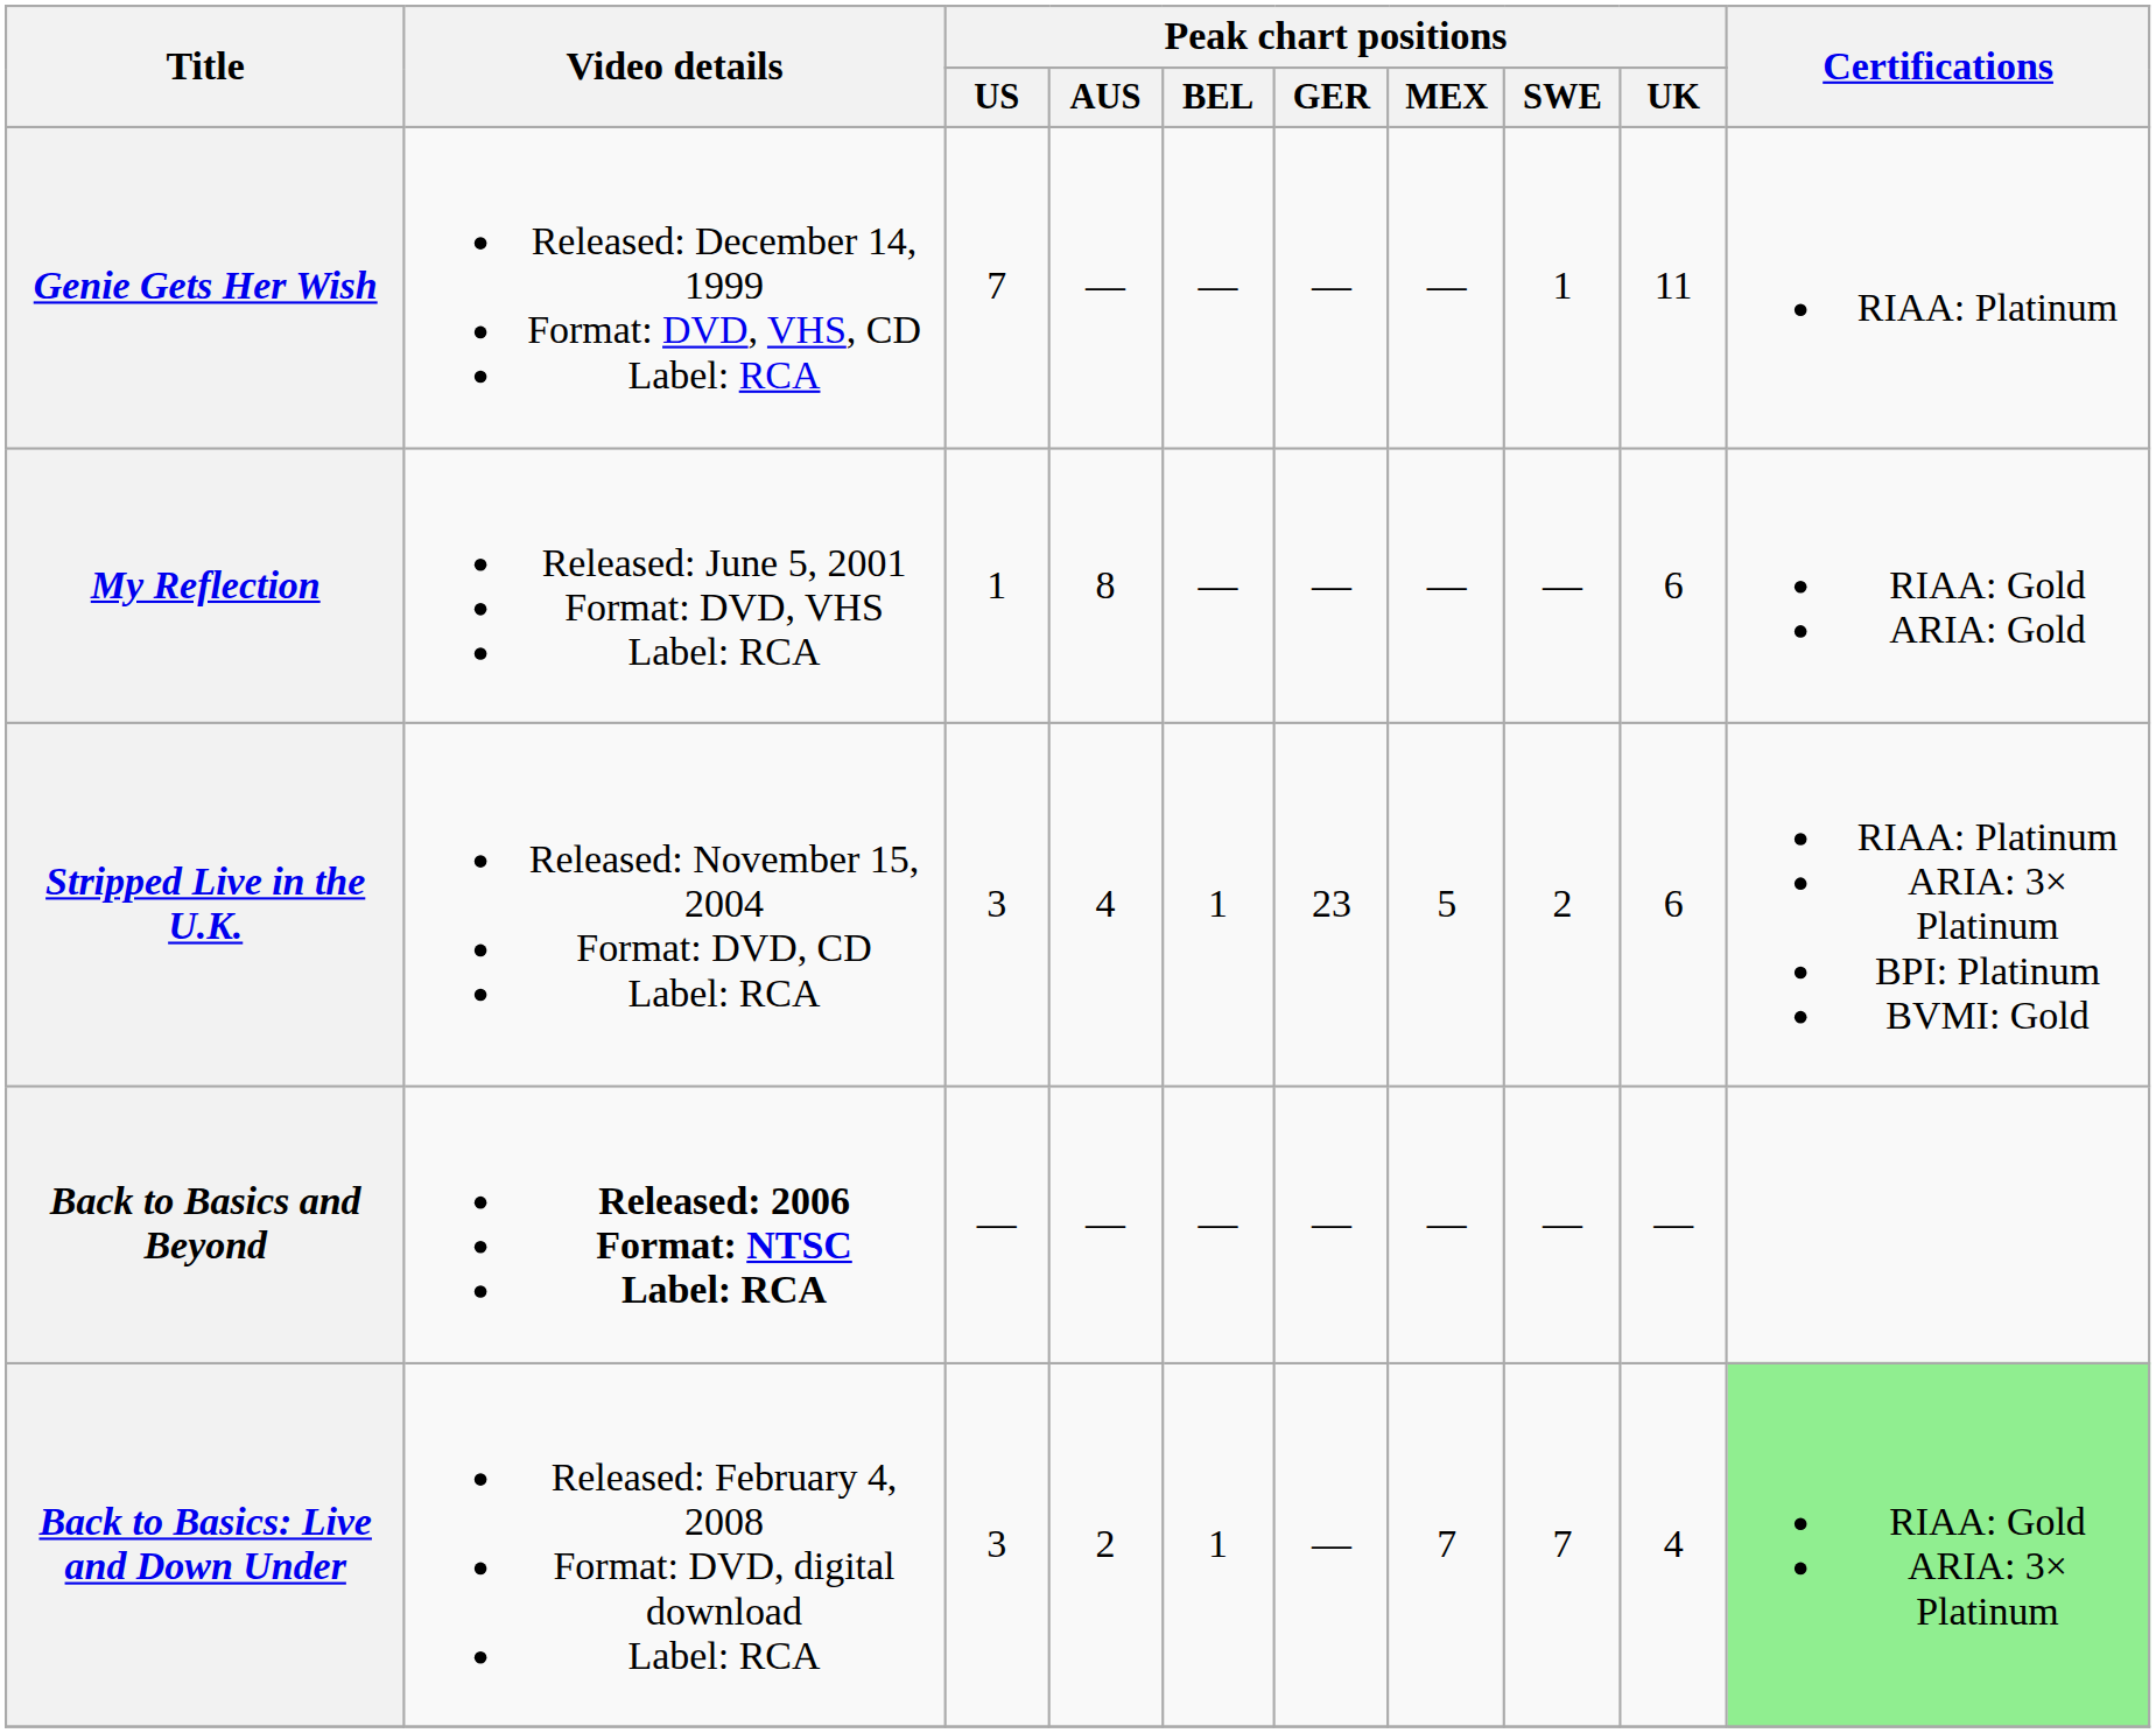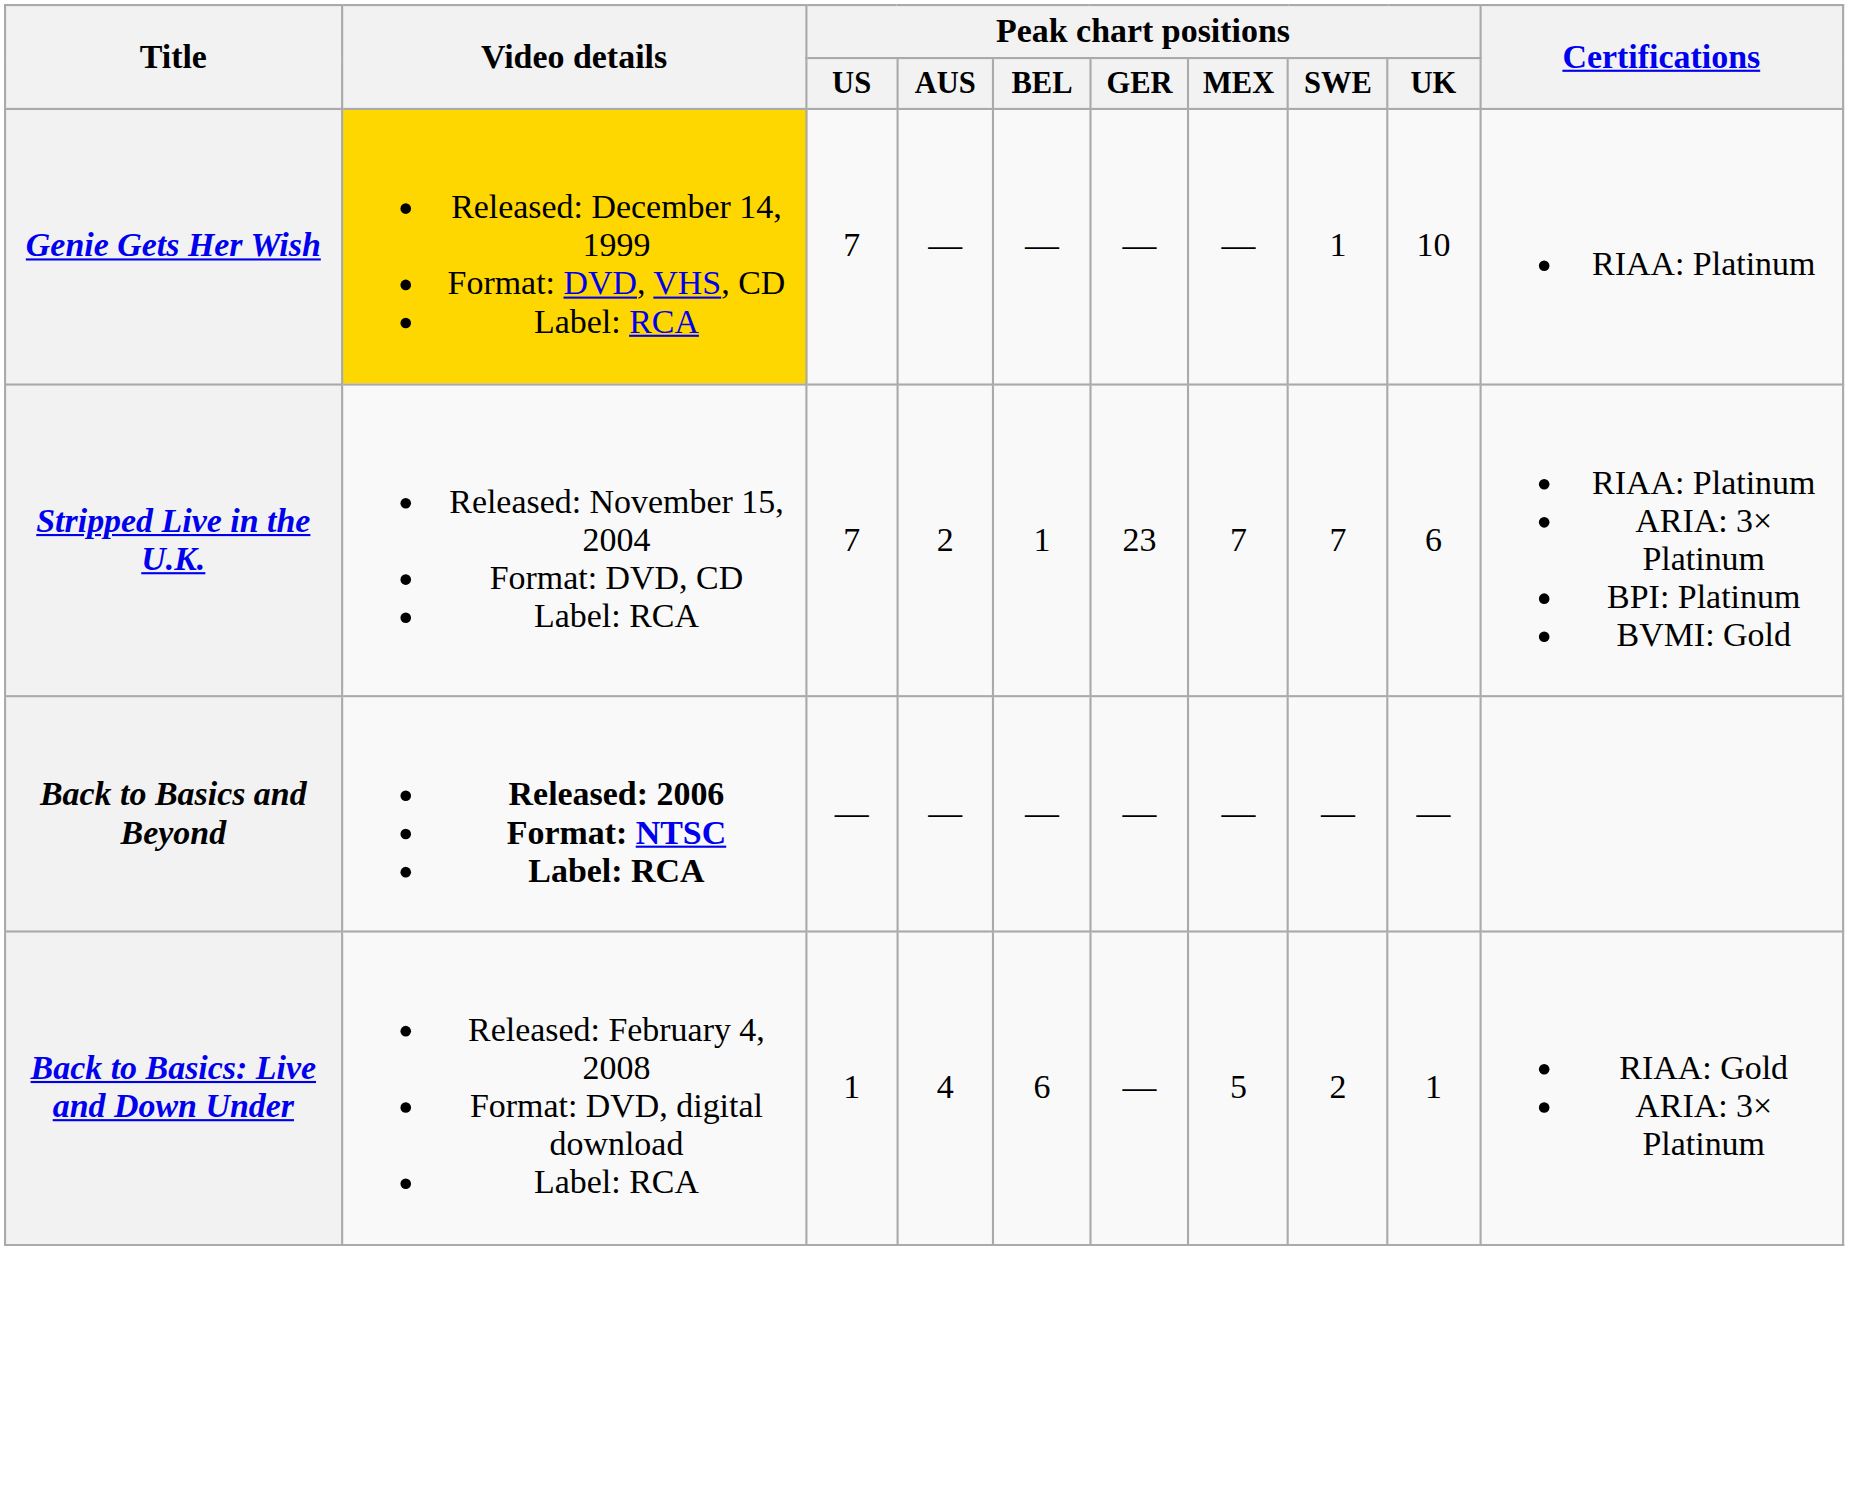 <table class="wikitable plainrowheaders" style="text-align:center;">
 <tr>
 <th scope="col" rowspan="2" style="width:12em;">Title</th>
 <th scope="col" rowspan="2" style="width:16em;">Video details</th>
 <th scope="col" colspan="7">Peak chart positions</th>
 <th scope="col" rowspan="2" style="width:12em;"><a href='#'>Certifications</a></th>
 </tr>
 <tr>
 <th scope="col" style="width:3em;font-size:90%;">US<br></th>
 <th scope="col" style="width:3em;font-size:90%;">AUS<br></th>
 <th scope="col" style="width:3em;font-size:90%;">BEL<br></th>
 <th scope="col" style="width:3em;font-size:90%;">GER<br></th>
 <th scope="col" style="width:3em;font-size:90%;">MEX<br></th>
 <th scope="col" style="width:3em;font-size:90%;">SWE<br></th>
 <th scope="col" style="width:3em;font-size:90%;">UK<br></th>
 </tr>
 <tr>
 <th scope="row"><em><a href='#'>Genie Gets Her Wish</a></em></th>
-<td><br><ul><li>Released: December 14, 1999</li><li>Format: <a href='#'>DVD</a>, <a href='#'>VHS</a>, CD</li><li>Label: <a href='#'>RCA</a></li></ul></td>
+<td style="background: gold;"><br><ul><li>Released: December 14, 1999</li><li>Format: <a href='#'>DVD</a>, <a href='#'>VHS</a>, CD</li><li>Label: <a href='#'>RCA</a></li></ul></td>
 <td>7</td>
 <td>—</td>
 <td>—</td>
 <td>—</td>
 <td>—</td>
 <td>1</td>
-<td>11</td>
+<td>10</td>
 <td><br><ul><li>RIAA: Platinum</li></ul></td>
-</tr>
-<tr>
-<th scope="row"><em><a href='#'>My Reflection</a></em></th>
-<td><br><ul><li>Released: June 5, 2001</li><li>Format: DVD, VHS</li><li>Label: RCA</li></ul></td>
-<td>1</td>
-<td>8</td>
-<td>—</td>
-<td>—</td>
-<td>—</td>
-<td>—</td>
-<td>6</td>
-<td><br><ul><li>RIAA: Gold</li><li>ARIA: Gold</li></ul></td>
 </tr>
 <tr>
 <th scope="row"><em><a href='#'>Stripped Live in the U.K.</a></em></th>
 <td><br><ul><li>Released: November 15, 2004</li><li>Format: DVD, CD</li><li>Label: RCA</li></ul></td>
-<td>3</td>
-<td>4</td>
+<td>7</td>
+<td>2</td>
 <td>1</td>
 <td>23</td>
-<td>5</td>
-<td>2</td>
+<td>7</td>
+<td>7</td>
 <td>6</td>
 <td><br><ul><li>RIAA: Platinum</li><li>ARIA: 3× Platinum</li><li>BPI: Platinum</li><li>BVMI: Gold</li></ul></td>
 </tr>
 <tr>
 <th scope="row"><em>Back to Basics and Beyond</em></th>
 <td><strong><br><ul><li>Released: 2006</li><li>Format: <a href='#'>NTSC</a></li><li>Label: RCA</li></ul></strong></td>
 <td>—</td>
 <td>—</td>
 <td>—</td>
 <td>—</td>
 <td>—</td>
 <td>—</td>
 <td>—</td>
 <td></td>
 </tr>
 <tr>
 <th scope="row"><em><a href='#'>Back to Basics: Live and Down Under</a></em></th>
 <td><br><ul><li>Released: February 4, 2008</li><li>Format: DVD, digital download</li><li>Label: RCA</li></ul></td>
-<td>3</td>
+<td>1</td>
+<td>4</td>
+<td>6</td>
+<td>—</td>
+<td>5</td>
 <td>2</td>
 <td>1</td>
-<td>—</td>
-<td>7</td>
-<td>7</td>
-<td>4</td>
-<td style="background: lightgreen;"><br><ul><li>RIAA: Gold</li><li>ARIA: 3× Platinum</li></ul></td>
+<td><br><ul><li>RIAA: Gold</li><li>ARIA: 3× Platinum</li></ul></td>
 </tr>
 <tr>
 </tr>
 </table>
